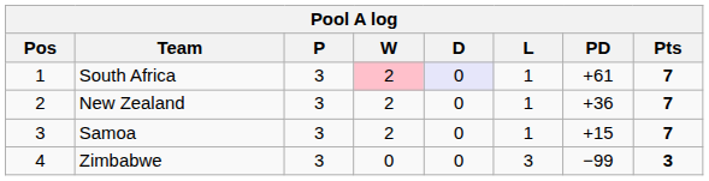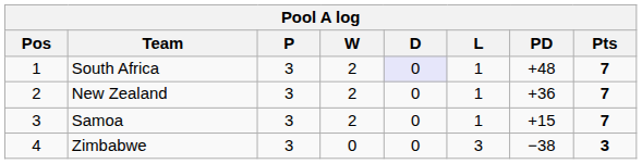 <table class="wikitable" style="text-align:center; font-size:100%; width:100%;">
 <tr>
 <th colspan="100%" cellpadding="0" cellspacing="0"><strong>Pool A log</strong></th>
 </tr>
 <tr>
 <th style="width:10%;">Pos</th>
 <th style="width:30%;">Team</th>
 <th style="width:10%;">P</th>
 <th style="width:10%;">W</th>
 <th style="width:10%;">D</th>
 <th style="width:10%;">L</th>
 <th style="width:10%;">PD</th>
 <th style="width:10%;">Pts</th>
 </tr>
 <tr>
 <td>1</td>
 <td style="text-align:left;">South Africa</td>
 <td>3</td>
-<td style="background: pink;">2</td>
+<td>2</td>
 <td style="background: lavender;">0</td>
 <td>1</td>
-<td>+61</td>
+<td>+48</td>
 <td><strong>7</strong></td>
 </tr>
 <tr>
 <td>2</td>
 <td style="text-align:left;">New Zealand</td>
 <td>3</td>
 <td>2</td>
 <td>0</td>
 <td>1</td>
 <td>+36</td>
 <td><strong>7</strong></td>
 </tr>
 <tr>
 <td>3</td>
 <td style="text-align:left;">Samoa</td>
 <td>3</td>
 <td>2</td>
 <td>0</td>
 <td>1</td>
 <td>+15</td>
 <td><strong>7</strong></td>
 </tr>
 <tr>
 <td>4</td>
 <td style="text-align:left;">Zimbabwe</td>
 <td>3</td>
 <td>0</td>
 <td>0</td>
 <td>3</td>
-<td>−99</td>
+<td>−38</td>
 <td><strong>3</strong></td>
 </tr>
 </table>
